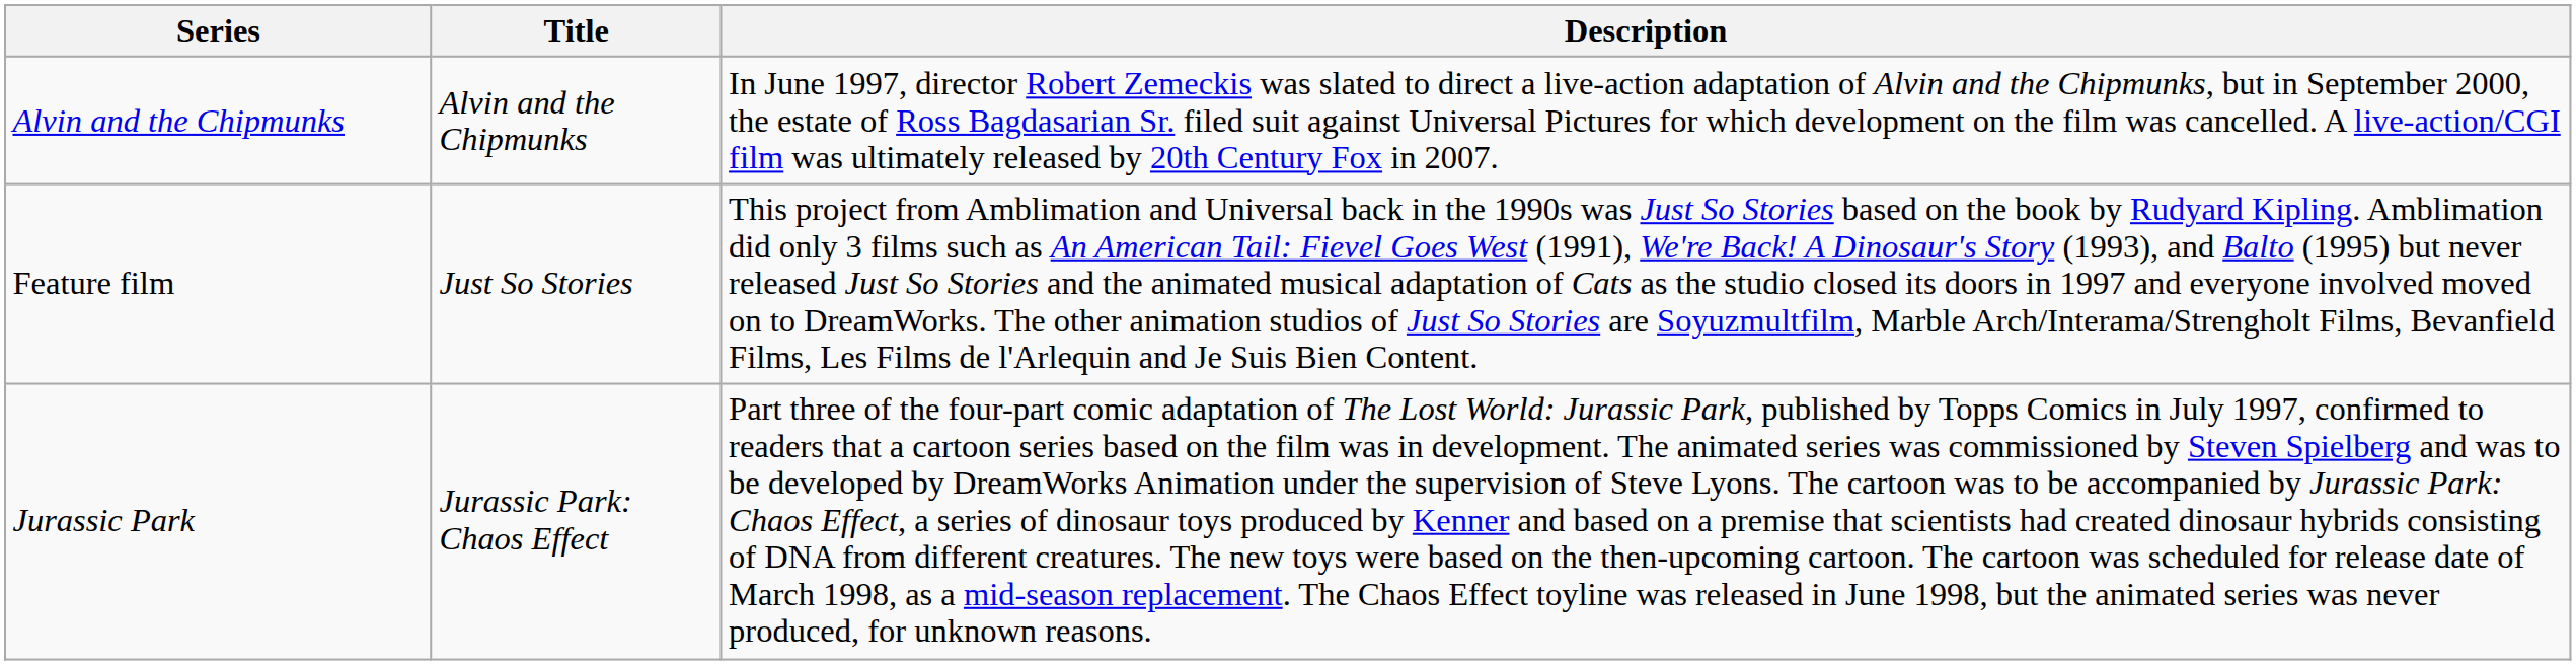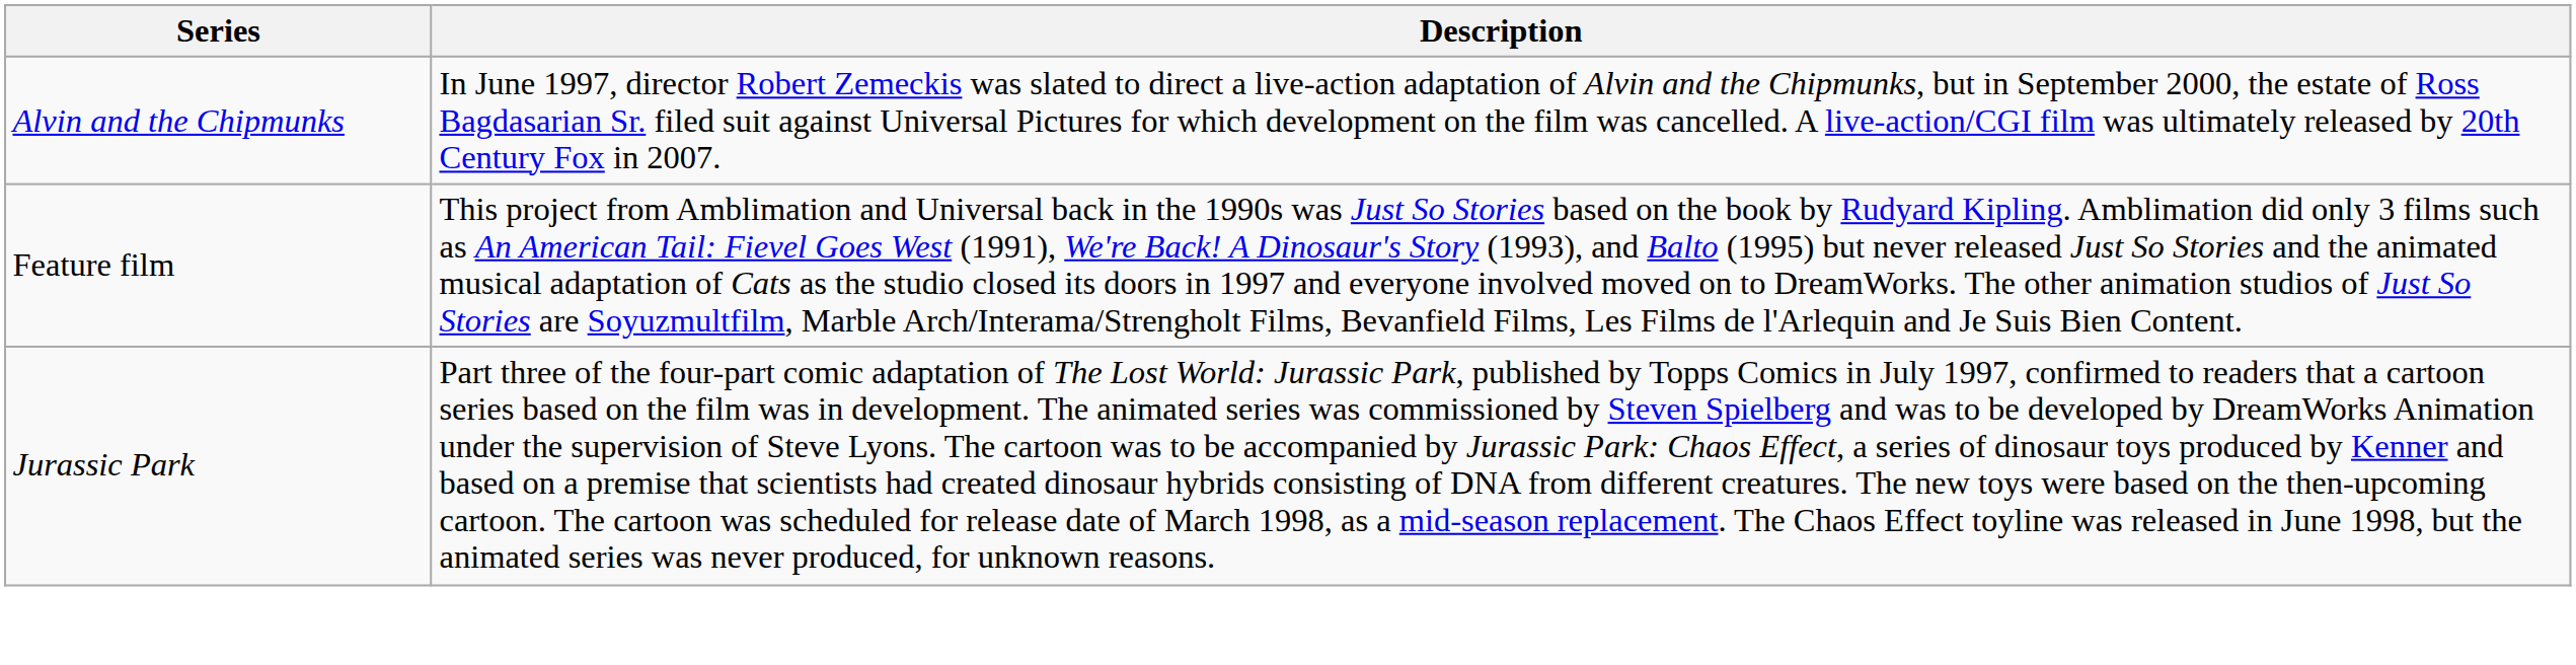 <table class="wikitable">
 <tr>
 <th style="width:150pt;">Series</th>
-<th style="width:100pt;">Title</th>
 <th>Description</th>
 </tr>
 <tr>
 <td><em><a href='#'>Alvin and the Chipmunks</a></em></td>
-<td><em>Alvin and the Chipmunks</em></td>
 <td>In June 1997, director <a href='#'>Robert Zemeckis</a> was slated to direct a live-action adaptation of <em>Alvin and the Chipmunks</em>, but in September 2000, the estate of <a href='#'>Ross Bagdasarian Sr.</a> filed suit against Universal Pictures for which development on the film was cancelled. A <a href='#'>live-action/CGI film</a> was ultimately released by <a href='#'>20th Century Fox</a> in 2007.</td>
 </tr>
 <tr>
 <td>Feature film</td>
-<td><em>Just So Stories</em></td>
 <td>This project from Amblimation and Universal back in the 1990s was <em><a href='#'>Just So Stories</a></em> based on the book by <a href='#'>Rudyard Kipling</a>. Amblimation did only 3 films such as <em><a href='#'>An American Tail: Fievel Goes West</a></em> (1991), <em><a href='#'>We're Back! A Dinosaur's Story</a></em> (1993), and <em><a href='#'>Balto</a></em> (1995) but never released <em>Just So Stories</em> and the animated musical adaptation of <em>Cats</em> as the studio closed its doors in 1997 and everyone involved moved on to DreamWorks. The other animation studios of <em><a href='#'>Just So Stories</a></em> are <a href='#'>Soyuzmultfilm</a>, Marble Arch/Interama/Strengholt Films, Bevanfield Films, Les Films de l'Arlequin and Je Suis Bien Content.</td>
 </tr>
 <tr>
 <td><em>Jurassic Park</em></td>
-<td><em>Jurassic Park: Chaos Effect</em></td>
 <td>Part three of the four-part comic adaptation of <em>The Lost World: Jurassic Park</em>, published by Topps Comics in July 1997, confirmed to readers that a cartoon series based on the film was in development. The animated series was commissioned by <a href='#'>Steven Spielberg</a> and was to be developed by DreamWorks Animation under the supervision of Steve Lyons. The cartoon was to be accompanied by <em>Jurassic Park: Chaos Effect</em>, a series of dinosaur toys produced by <a href='#'>Kenner</a> and based on a premise that scientists had created dinosaur hybrids consisting of DNA from different creatures. The new toys were based on the then-upcoming cartoon. The cartoon was scheduled for release date of March 1998, as a <a href='#'>mid-season replacement</a>. The Chaos Effect toyline was released in June 1998, but the animated series was never produced, for unknown reasons.</td>
 </tr>
 </table>
